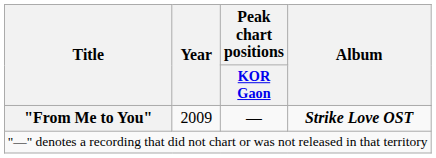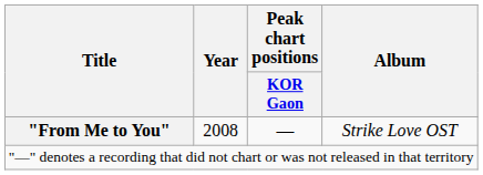 <table class="wikitable plainrowheaders" style="text-align:center">
 <tr>
 <th scope="col" rowspan="2">Title</th>
 <th scope="col" rowspan="2">Year</th>
 <th scope="col">Peak chart<br>positions</th>
 <th scope="col" rowspan="2">Album</th>
 </tr>
 <tr>
 <th scope="col" style="font-size:90%; width:2.5em"><a href='#'>KOR<br>Gaon</a></th>
 </tr>
 <tr>
 <th scope="row">"From Me to You"</th>
-<td>2009</td>
+<td>2008</td>
 <td>—</td>
-<td><strong><em>Strike Love OST</em></strong></td>
+<td><em>Strike Love OST</em></td>
 </tr>
 <tr>
 <td colspan="6" style="font-size:85%">"—" denotes a recording that did not chart or was not released in that territory</td>
 </tr>
 </table>
